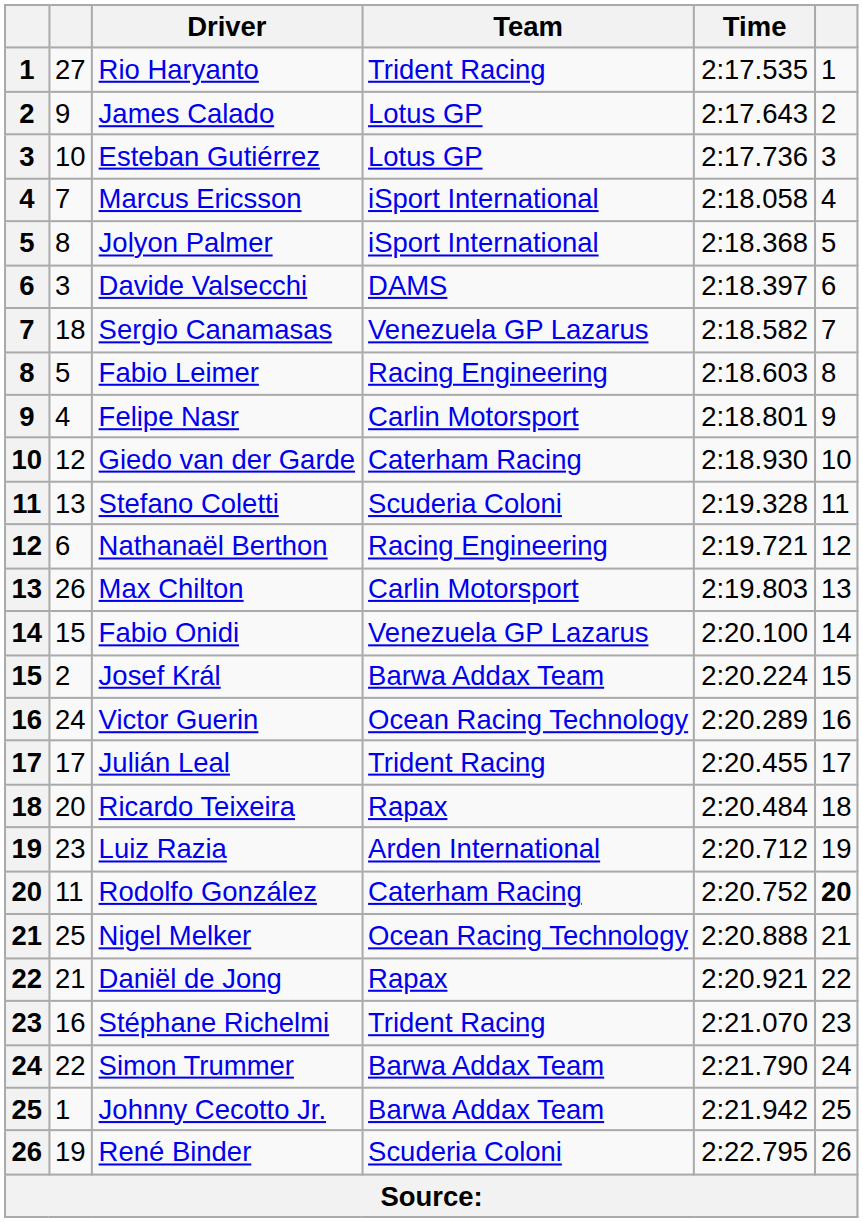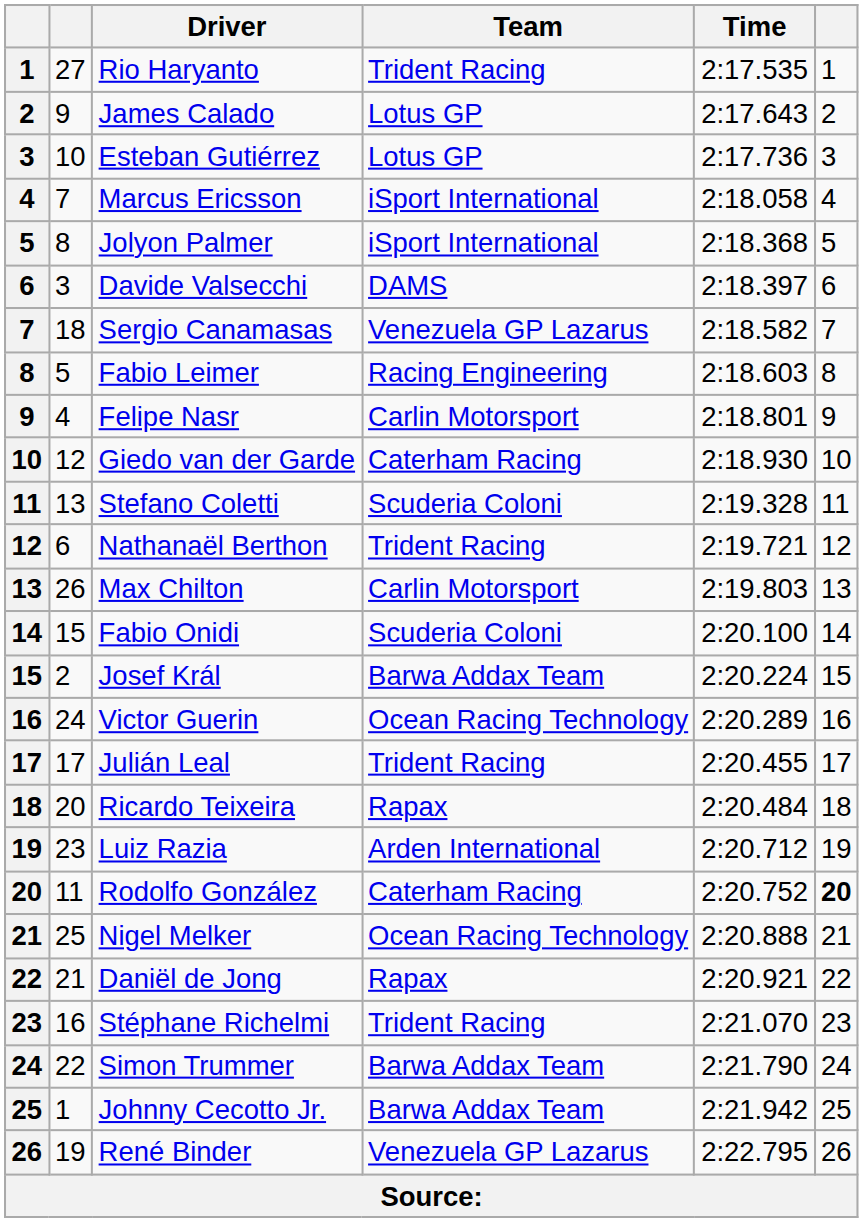 <table class="wikitable" style="font-size:85%">
 <tr>
 <th></th>
 <th></th>
 <th>Driver</th>
 <th>Team</th>
 <th>Time</th>
 <th></th>
 </tr>
 <tr>
 <th>1</th>
 <td>27</td>
 <td> <a href='#'>Rio Haryanto</a></td>
 <td><a href='#'>Trident Racing</a></td>
 <td>2:17.535</td>
 <td>1</td>
 </tr>
 <tr>
 <th>2</th>
 <td>9</td>
 <td> <a href='#'>James Calado</a></td>
 <td><a href='#'>Lotus GP</a></td>
 <td>2:17.643</td>
 <td>2</td>
 </tr>
 <tr>
 <th>3</th>
 <td>10</td>
 <td> <a href='#'>Esteban Gutiérrez</a></td>
 <td><a href='#'>Lotus GP</a></td>
 <td>2:17.736</td>
 <td>3</td>
 </tr>
 <tr>
 <th>4</th>
 <td>7</td>
 <td> <a href='#'>Marcus Ericsson</a></td>
 <td><a href='#'>iSport International</a></td>
 <td>2:18.058</td>
 <td>4</td>
 </tr>
 <tr>
 <th>5</th>
 <td>8</td>
 <td> <a href='#'>Jolyon Palmer</a></td>
 <td><a href='#'>iSport International</a></td>
 <td>2:18.368</td>
 <td>5</td>
 </tr>
 <tr>
 <th>6</th>
 <td>3</td>
 <td> <a href='#'>Davide Valsecchi</a></td>
 <td><a href='#'>DAMS</a></td>
 <td>2:18.397</td>
 <td>6</td>
 </tr>
 <tr>
 <th>7</th>
 <td>18</td>
 <td> <a href='#'>Sergio Canamasas</a></td>
 <td><a href='#'>Venezuela GP Lazarus</a></td>
 <td>2:18.582</td>
 <td>7</td>
 </tr>
 <tr>
 <th>8</th>
 <td>5</td>
 <td> <a href='#'>Fabio Leimer</a></td>
 <td><a href='#'>Racing Engineering</a></td>
 <td>2:18.603</td>
 <td>8</td>
 </tr>
 <tr>
 <th>9</th>
 <td>4</td>
 <td> <a href='#'>Felipe Nasr</a></td>
 <td><a href='#'>Carlin Motorsport</a></td>
 <td>2:18.801</td>
 <td>9</td>
 </tr>
 <tr>
 <th>10</th>
 <td>12</td>
 <td> <a href='#'>Giedo van der Garde</a></td>
 <td><a href='#'>Caterham Racing</a></td>
 <td>2:18.930</td>
 <td>10</td>
 </tr>
 <tr>
 <th>11</th>
 <td>13</td>
 <td> <a href='#'>Stefano Coletti</a></td>
 <td><a href='#'>Scuderia Coloni</a></td>
 <td>2:19.328</td>
 <td>11</td>
 </tr>
 <tr>
 <th>12</th>
 <td>6</td>
 <td> <a href='#'>Nathanaël Berthon</a></td>
-<td><a href='#'>Racing Engineering</a></td>
+<td><a href='#'>Trident Racing</a></td>
 <td>2:19.721</td>
 <td>12</td>
 </tr>
 <tr>
 <th>13</th>
 <td>26</td>
 <td> <a href='#'>Max Chilton</a></td>
 <td><a href='#'>Carlin Motorsport</a></td>
 <td>2:19.803</td>
 <td>13</td>
 </tr>
 <tr>
 <th>14</th>
 <td>15</td>
 <td> <a href='#'>Fabio Onidi</a></td>
-<td><a href='#'>Venezuela GP Lazarus</a></td>
+<td><a href='#'>Scuderia Coloni</a></td>
 <td>2:20.100</td>
 <td>14</td>
 </tr>
 <tr>
 <th>15</th>
 <td>2</td>
 <td> <a href='#'>Josef Král</a></td>
 <td><a href='#'>Barwa Addax Team</a></td>
 <td>2:20.224</td>
 <td>15</td>
 </tr>
 <tr>
 <th>16</th>
 <td>24</td>
 <td> <a href='#'>Victor Guerin</a></td>
 <td><a href='#'>Ocean Racing Technology</a></td>
 <td>2:20.289</td>
 <td>16</td>
 </tr>
 <tr>
 <th>17</th>
 <td>17</td>
 <td> <a href='#'>Julián Leal</a></td>
 <td><a href='#'>Trident Racing</a></td>
 <td>2:20.455</td>
 <td>17</td>
 </tr>
 <tr>
 <th>18</th>
 <td>20</td>
 <td> <a href='#'>Ricardo Teixeira</a></td>
 <td><a href='#'>Rapax</a></td>
 <td>2:20.484</td>
 <td>18</td>
 </tr>
 <tr>
 <th>19</th>
 <td>23</td>
 <td> <a href='#'>Luiz Razia</a></td>
 <td><a href='#'>Arden International</a></td>
 <td>2:20.712</td>
 <td>19</td>
 </tr>
 <tr>
 <th>20</th>
 <td>11</td>
 <td> <a href='#'>Rodolfo González</a></td>
 <td><a href='#'>Caterham Racing</a></td>
 <td>2:20.752</td>
 <td><strong>20</strong></td>
 </tr>
 <tr>
 <th>21</th>
 <td>25</td>
 <td> <a href='#'>Nigel Melker</a></td>
 <td><a href='#'>Ocean Racing Technology</a></td>
 <td>2:20.888</td>
 <td>21</td>
 </tr>
 <tr>
 <th>22</th>
 <td>21</td>
 <td> <a href='#'>Daniël de Jong</a></td>
 <td><a href='#'>Rapax</a></td>
 <td>2:20.921</td>
 <td>22</td>
 </tr>
 <tr>
 <th>23</th>
 <td>16</td>
 <td> <a href='#'>Stéphane Richelmi</a></td>
 <td><a href='#'>Trident Racing</a></td>
 <td>2:21.070</td>
 <td>23</td>
 </tr>
 <tr>
 <th>24</th>
 <td>22</td>
 <td> <a href='#'>Simon Trummer</a></td>
 <td><a href='#'>Barwa Addax Team</a></td>
 <td>2:21.790</td>
 <td>24</td>
 </tr>
 <tr>
 <th>25</th>
 <td>1</td>
 <td> <a href='#'>Johnny Cecotto Jr.</a></td>
 <td><a href='#'>Barwa Addax Team</a></td>
 <td>2:21.942</td>
 <td>25</td>
 </tr>
 <tr>
 <th>26</th>
 <td>19</td>
 <td> <a href='#'>René Binder</a></td>
-<td><a href='#'>Scuderia Coloni</a></td>
+<td><a href='#'>Venezuela GP Lazarus</a></td>
 <td>2:22.795</td>
 <td>26</td>
 </tr>
 <tr>
 <th colspan="6" align="center">Source: </th>
 </tr>
 </table>
